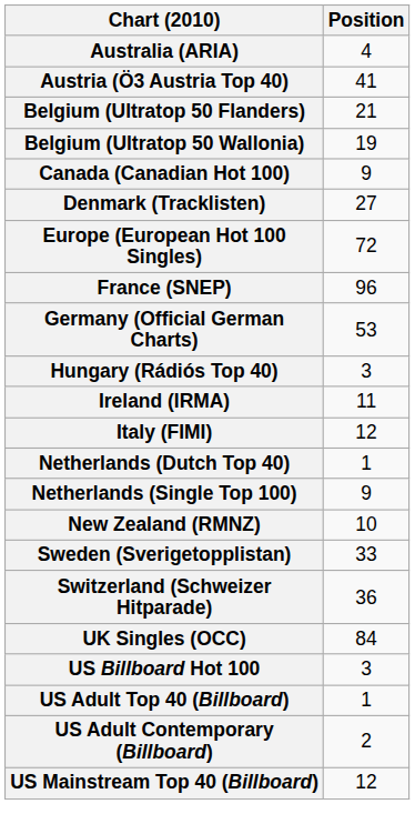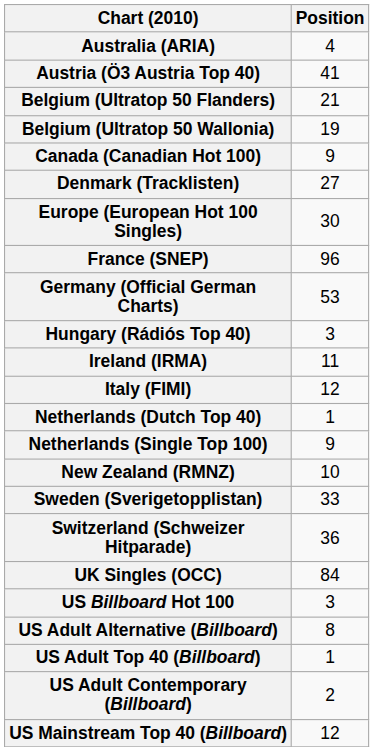 <table class="wikitable sortable plainrowheaders" style="text-align:center">
 <tr>
 <th scope="col" style="width:16em">Chart (2010)</th>
 <th scope="col">Position</th>
 </tr>
 <tr>
 <th scope="row">Australia (ARIA)</th>
 <td>4</td>
 </tr>
 <tr>
 <th scope="row">Austria (Ö3 Austria Top 40)</th>
 <td>41</td>
 </tr>
 <tr>
 <th scope="row">Belgium (Ultratop 50 Flanders)</th>
 <td>21</td>
 </tr>
 <tr>
 <th scope="row">Belgium (Ultratop 50 Wallonia)</th>
 <td>19</td>
 </tr>
 <tr>
 <th scope="row">Canada (Canadian Hot 100)</th>
 <td>9</td>
 </tr>
 <tr>
 <th scope="row">Denmark (Tracklisten)</th>
 <td>27</td>
 </tr>
 <tr>
 <th scope="row">Europe (European Hot 100 Singles)</th>
-<td>72</td>
+<td>30</td>
 </tr>
 <tr>
 <th scope="row">France (SNEP)</th>
 <td>96</td>
 </tr>
 <tr>
 <th scope="row">Germany (Official German Charts)</th>
 <td>53</td>
 </tr>
 <tr>
 <th scope="row">Hungary (Rádiós Top 40)</th>
 <td>3</td>
 </tr>
 <tr>
 <th scope="row">Ireland (IRMA)</th>
 <td>11</td>
 </tr>
 <tr>
 <th scope="row">Italy (FIMI)</th>
 <td>12</td>
 </tr>
 <tr>
 <th scope="row">Netherlands (Dutch Top 40)</th>
 <td>1</td>
 </tr>
 <tr>
 <th scope="row">Netherlands (Single Top 100)</th>
 <td>9</td>
 </tr>
 <tr>
 <th scope="row">New Zealand (RMNZ)</th>
 <td>10</td>
 </tr>
 <tr>
 <th scope="row">Sweden (Sverigetopplistan)</th>
 <td>33</td>
 </tr>
 <tr>
 <th scope="row">Switzerland (Schweizer Hitparade)</th>
 <td>36</td>
 </tr>
 <tr>
 <th scope="row">UK Singles (OCC)</th>
 <td>84</td>
 </tr>
 <tr>
 <th scope="row">US <em>Billboard</em> Hot 100</th>
 <td>3</td>
 </tr>
 <tr>
+<th scope="row">US Adult Alternative (<em>Billboard</em>)</th>
+<td>8</td>
+</tr>
+<tr>
 <th scope="row">US Adult Top 40 (<em>Billboard</em>)</th>
 <td>1</td>
 </tr>
 <tr>
 <th scope="row">US Adult Contemporary (<em>Billboard</em>)</th>
 <td>2</td>
 </tr>
 <tr>
 <th scope="row">US Mainstream Top 40 (<em>Billboard</em>)</th>
 <td>12</td>
 </tr>
 </table>
